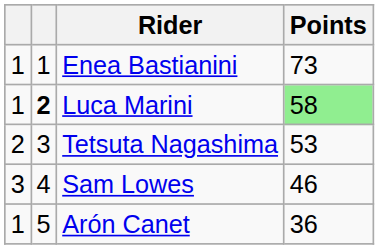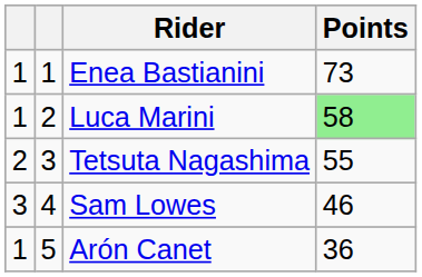 <table class="wikitable" style="font-size: 95%;">
 <tr>
 <th></th>
 <th></th>
 <th>Rider</th>
 <th>Points</th>
 </tr>
 <tr>
 <td> 1</td>
 <td align=center>1</td>
 <td> <a href='#'>Enea Bastianini</a></td>
 <td align=left>73</td>
 </tr>
 <tr>
 <td> 1</td>
-<td align=center><strong>2</strong></td>
+<td align=center>2</td>
 <td> <a href='#'>Luca Marini</a></td>
 <td align=left style="background: lightgreen;">58</td>
 </tr>
 <tr>
 <td> 2</td>
 <td align=center>3</td>
 <td> <a href='#'>Tetsuta Nagashima</a></td>
-<td align=left>53</td>
+<td align=left>55</td>
 </tr>
 <tr>
 <td> 3</td>
 <td align=center>4</td>
 <td> <a href='#'>Sam Lowes</a></td>
 <td align=left>46</td>
 </tr>
 <tr>
 <td> 1</td>
 <td align=center>5</td>
 <td> <a href='#'>Arón Canet</a></td>
 <td align=left>36</td>
 </tr>
 </table>
